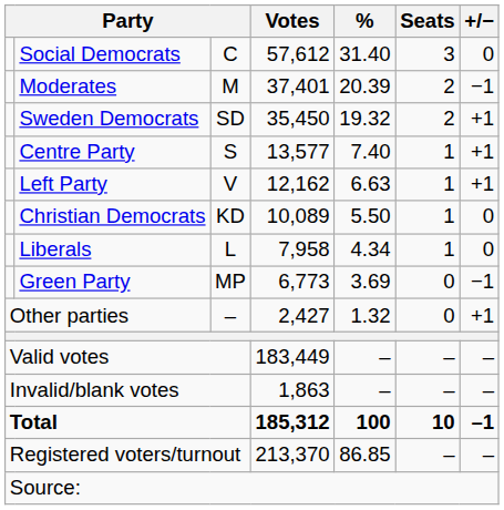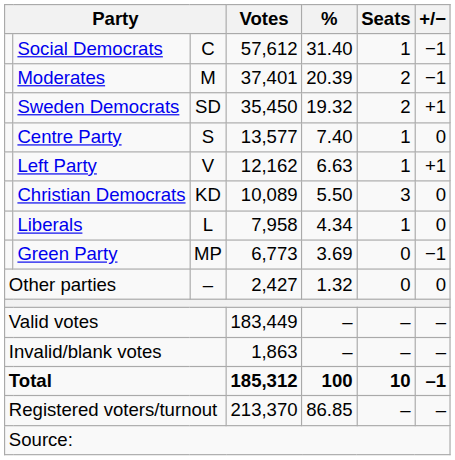 <table class=wikitable style=text-align:right>
 <tr>
 <th colspan=3>Party</th>
 <th>Votes</th>
 <th>%</th>
 <th>Seats</th>
 <th>+/−</th>
 </tr>
 <tr>
 <td bgcolor=></td>
 <td align=left><a href='#'>Social Democrats</a></td>
 <td align=center>C</td>
 <td>57,612</td>
 <td>31.40</td>
-<td>3</td>
-<td>0</td>
+<td>1</td>
+<td>−1</td>
 </tr>
 <tr>
 <td bgcolor=></td>
 <td align=left><a href='#'>Moderates</a></td>
 <td align=center>M</td>
 <td>37,401</td>
 <td>20.39</td>
 <td>2</td>
 <td>−1</td>
 </tr>
 <tr>
 <td bgcolor=></td>
 <td align=left><a href='#'>Sweden Democrats</a></td>
 <td align=center>SD</td>
 <td>35,450</td>
 <td>19.32</td>
 <td>2</td>
 <td>+1</td>
 </tr>
 <tr>
 <td bgcolor=></td>
 <td align=left><a href='#'>Centre Party</a></td>
 <td align=center>S</td>
 <td>13,577</td>
 <td>7.40</td>
 <td>1</td>
-<td>+1</td>
+<td>0</td>
 </tr>
 <tr>
 <td bgcolor=></td>
 <td align=left><a href='#'>Left Party</a></td>
 <td align=center>V</td>
 <td>12,162</td>
 <td>6.63</td>
 <td>1</td>
 <td>+1</td>
 </tr>
 <tr>
 <td bgcolor=></td>
 <td align=left><a href='#'>Christian Democrats</a></td>
 <td align=center>KD</td>
 <td>10,089</td>
 <td>5.50</td>
-<td>1</td>
+<td>3</td>
 <td>0</td>
 </tr>
 <tr>
 <td bgcolor=></td>
 <td align=left><a href='#'>Liberals</a></td>
 <td align=center>L</td>
 <td>7,958</td>
 <td>4.34</td>
 <td>1</td>
 <td>0</td>
 </tr>
 <tr>
 <td bgcolor=></td>
 <td align=left><a href='#'>Green Party</a></td>
 <td align=center>MP</td>
 <td>6,773</td>
 <td>3.69</td>
 <td>0</td>
 <td>−1</td>
 </tr>
 <tr>
 <td align=left colspan=2>Other parties</td>
 <td align=center>–</td>
 <td>2,427</td>
 <td>1.32</td>
 <td>0</td>
-<td>+1</td>
+<td>0</td>
 </tr>
 <tr>
 <th colspan=7></th>
 </tr>
 <tr>
 <td align=left colspan=3>Valid votes</td>
 <td>183,449</td>
 <td>–</td>
 <td>–</td>
 <td>–</td>
 </tr>
 <tr>
 <td align=left colspan=3>Invalid/blank votes</td>
 <td>1,863</td>
 <td>–</td>
 <td>–</td>
 <td>–</td>
 </tr>
 <tr>
 <td align=left colspan=3><strong>Total</strong></td>
 <td><strong>185,312</strong></td>
 <td><strong>100</strong></td>
 <td><strong>10</strong></td>
 <td><strong>–1</strong></td>
 </tr>
 <tr>
 <td align=left colspan=3>Registered voters/turnout</td>
 <td>213,370</td>
 <td>86.85</td>
 <td>–</td>
 <td>–</td>
 </tr>
 <tr>
 <td colspan=7 align=left>Source: </td>
 </tr>
 </table>
